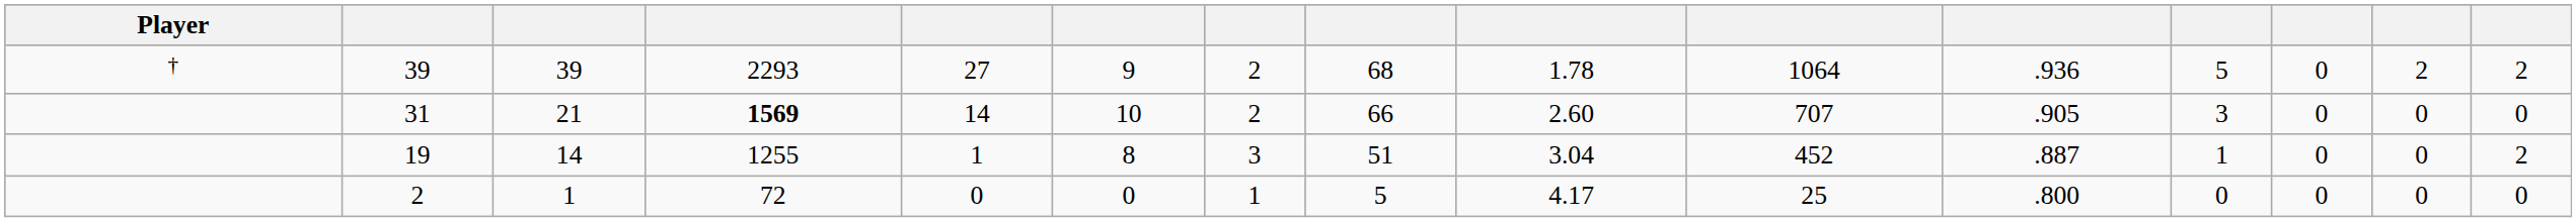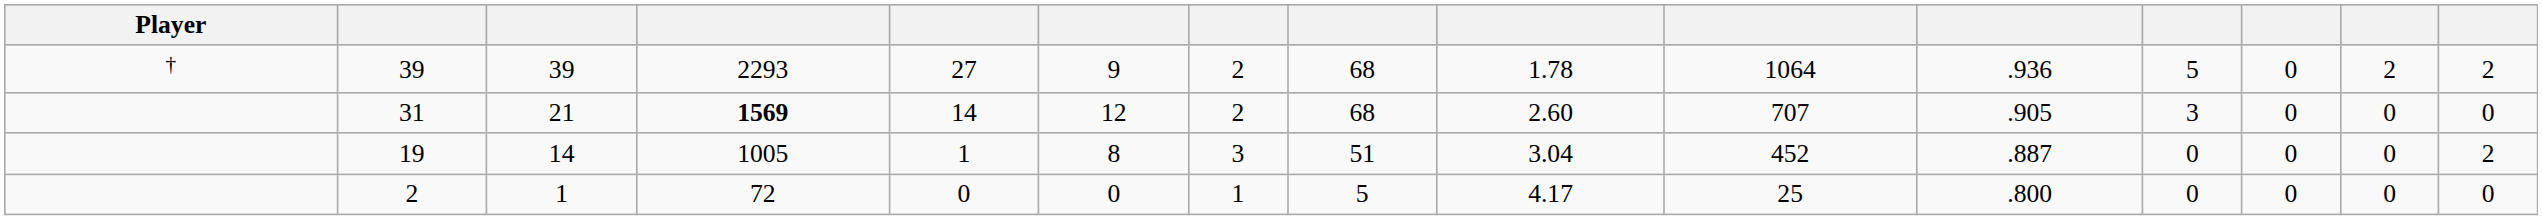 <table class="wikitable sortable" style="width:100%;">
 <tr style="text-align:center; background:#ddd;">
 <th>Player</th>
 <th></th>
 <th></th>
 <th></th>
 <th></th>
 <th></th>
 <th></th>
 <th></th>
 <th></th>
 <th></th>
 <th></th>
 <th></th>
 <th></th>
 <th></th>
 <th></th>
 </tr>
 <tr align=center>
 <td><sup>†</sup></td>
 <td>39</td>
 <td>39</td>
 <td>2293</td>
 <td>27</td>
 <td>9</td>
 <td>2</td>
 <td>68</td>
 <td>1.78</td>
 <td>1064</td>
 <td>.936</td>
 <td>5</td>
 <td>0</td>
 <td>2</td>
 <td>2</td>
 </tr>
 <tr align=center>
 <td></td>
 <td>31</td>
 <td>21</td>
 <td><strong>1569</strong></td>
 <td>14</td>
-<td>10</td>
+<td>12</td>
 <td>2</td>
-<td>66</td>
+<td>68</td>
 <td>2.60</td>
 <td>707</td>
 <td>.905</td>
 <td>3</td>
 <td>0</td>
 <td>0</td>
 <td>0</td>
 </tr>
 <tr align=center>
 <td></td>
 <td>19</td>
 <td>14</td>
-<td>1255</td>
+<td>1005</td>
 <td>1</td>
 <td>8</td>
 <td>3</td>
 <td>51</td>
 <td>3.04</td>
 <td>452</td>
 <td>.887</td>
-<td>1</td>
+<td>0</td>
 <td>0</td>
 <td>0</td>
 <td>2</td>
 </tr>
 <tr align=center>
 <td></td>
 <td>2</td>
 <td>1</td>
 <td>72</td>
 <td>0</td>
 <td>0</td>
 <td>1</td>
 <td>5</td>
 <td>4.17</td>
 <td>25</td>
 <td>.800</td>
 <td>0</td>
 <td>0</td>
 <td>0</td>
 <td>0</td>
 </tr>
 </table>
